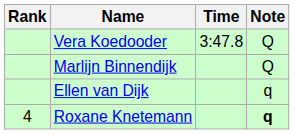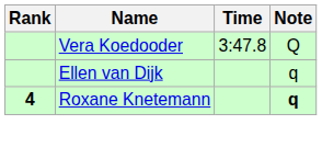 <table class="wikitable sortable" style="text-align:center">
 <tr>
 <th>Rank</th>
 <th>Name</th>
 <th>Time</th>
 <th>Note</th>
 </tr>
 <tr bgcolor=ccffcc>
 <td></td>
 <td align=left><a href='#'>Vera Koedooder</a></td>
 <td>3:47.8</td>
 <td>Q</td>
 </tr>
 <tr bgcolor=ccffcc>
 <td></td>
-<td align=left><a href='#'>Marlijn Binnendijk</a></td>
-<td></td>
-<td>Q</td>
-</tr>
-<tr bgcolor=ccffcc>
-<td></td>
 <td align=left><a href='#'>Ellen van Dijk</a></td>
 <td></td>
 <td>q</td>
 </tr>
 <tr bgcolor=ccffcc>
-<td>4</td>
+<td><strong>4</strong></td>
 <td align=left><a href='#'>Roxane Knetemann</a></td>
 <td></td>
 <td><strong>q</strong></td>
 </tr>
 </table>
